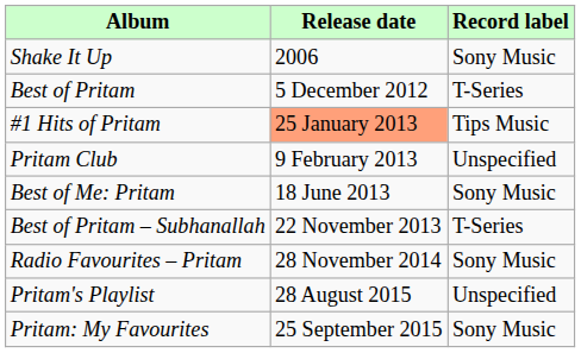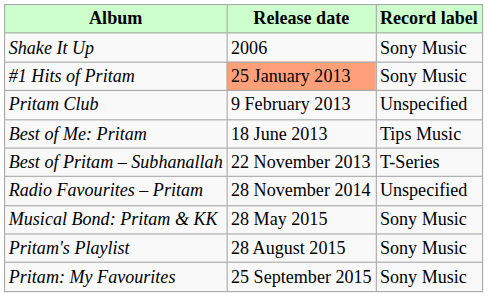 <table class="wikitable sortable">
 <tr>
 <th style="background:#cfc; text-align:center;"><strong>Album</strong></th>
 <th style="background:#cfc; text-align:center;"><strong>Release date</strong></th>
 <th style="background:#cfc; text-align:center;"><strong>Record label</strong></th>
 </tr>
 <tr>
 <td><em>Shake It Up</em></td>
 <td>2006</td>
 <td>Sony Music</td>
 </tr>
 <tr>
-<td><em>Best of Pritam</em></td>
-<td>5 December 2012</td>
-<td>T-Series</td>
-</tr>
-<tr>
 <td><em>#1 Hits of Pritam</em></td>
 <td style="background: lightsalmon;">25 January 2013</td>
-<td>Tips Music</td>
+<td>Sony Music</td>
 </tr>
 <tr>
 <td><em>Pritam Club</em></td>
 <td>9 February 2013</td>
 <td>Unspecified</td>
 </tr>
 <tr>
 <td><em>Best of Me: Pritam</em></td>
 <td>18 June 2013</td>
-<td>Sony Music</td>
+<td>Tips Music</td>
 </tr>
 <tr>
 <td><em>Best of Pritam – Subhanallah</em></td>
 <td>22 November 2013</td>
 <td>T-Series</td>
 </tr>
 <tr>
 <td><em>Radio Favourites – Pritam</em></td>
 <td>28 November 2014</td>
+<td>Unspecified</td>
+</tr>
+<tr>
+<td><em>Musical Bond: Pritam & KK</em></td>
+<td>28 May 2015</td>
 <td>Sony Music</td>
 </tr>
 <tr>
 <td><em>Pritam's Playlist</em></td>
 <td>28 August 2015</td>
-<td>Unspecified</td>
+<td>Sony Music</td>
 </tr>
 <tr>
 <td><em>Pritam: My Favourites</em></td>
 <td>25 September 2015</td>
 <td>Sony Music</td>
 </tr>
 </table>
